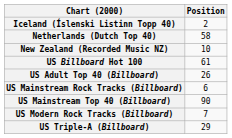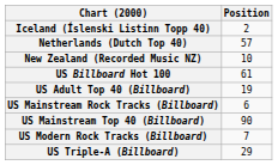 <table class="wikitable sortable plainrowheaders" style="text-align:center">
 <tr>
 <th>Chart (2000)</th>
 <th>Position</th>
 </tr>
 <tr>
 <th scope="row">Iceland (Íslenski Listinn Topp 40)</th>
 <td>2</td>
 </tr>
 <tr>
 <th scope="row">Netherlands (Dutch Top 40)</th>
-<td>58</td>
+<td>57</td>
 </tr>
 <tr>
 <th scope="row">New Zealand (Recorded Music NZ)</th>
 <td>10</td>
 </tr>
 <tr>
 <th scope="row">US <em>Billboard</em> Hot 100</th>
 <td>61</td>
 </tr>
 <tr>
 <th scope="row">US Adult Top 40 (<em>Billboard</em>)</th>
-<td>26</td>
+<td>19</td>
 </tr>
 <tr>
 <th scope="row">US Mainstream Rock Tracks (<em>Billboard</em>)</th>
 <td>6</td>
 </tr>
 <tr>
 <th scope="row">US Mainstream Top 40 (<em>Billboard</em>)</th>
 <td>90</td>
 </tr>
 <tr>
 <th scope="row">US Modern Rock Tracks (<em>Billboard</em>)</th>
 <td>7</td>
 </tr>
 <tr>
 <th scope="row">US Triple-A (<em>Billboard</em>)</th>
 <td>29</td>
 </tr>
 </table>
